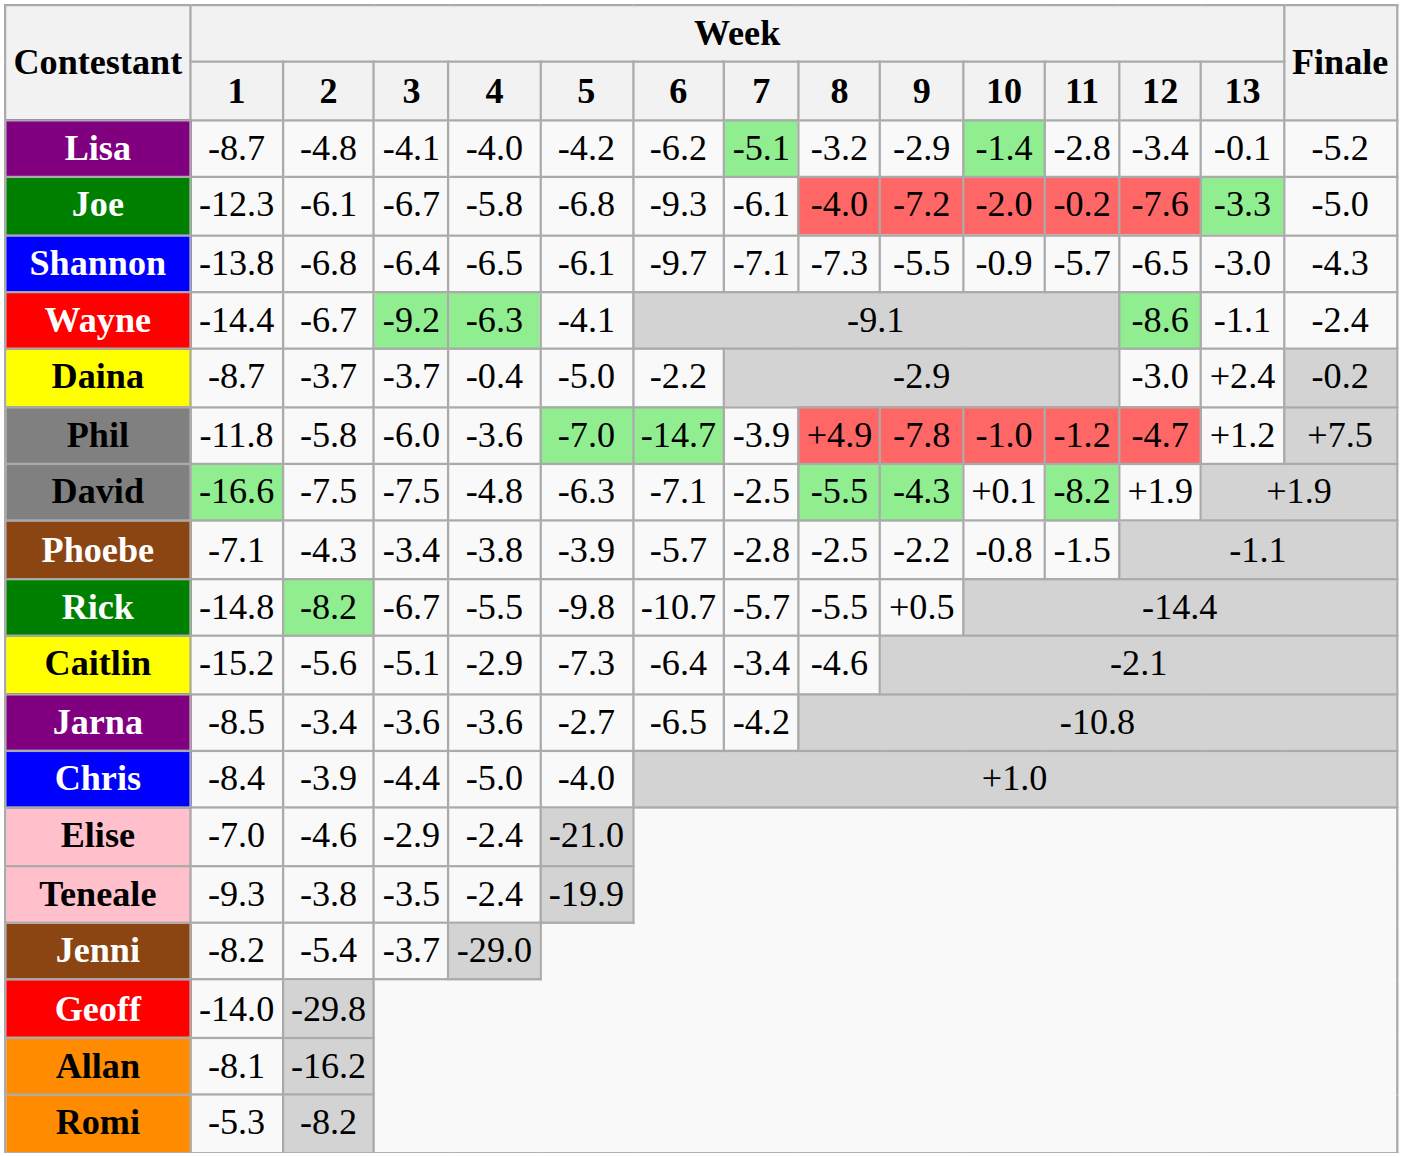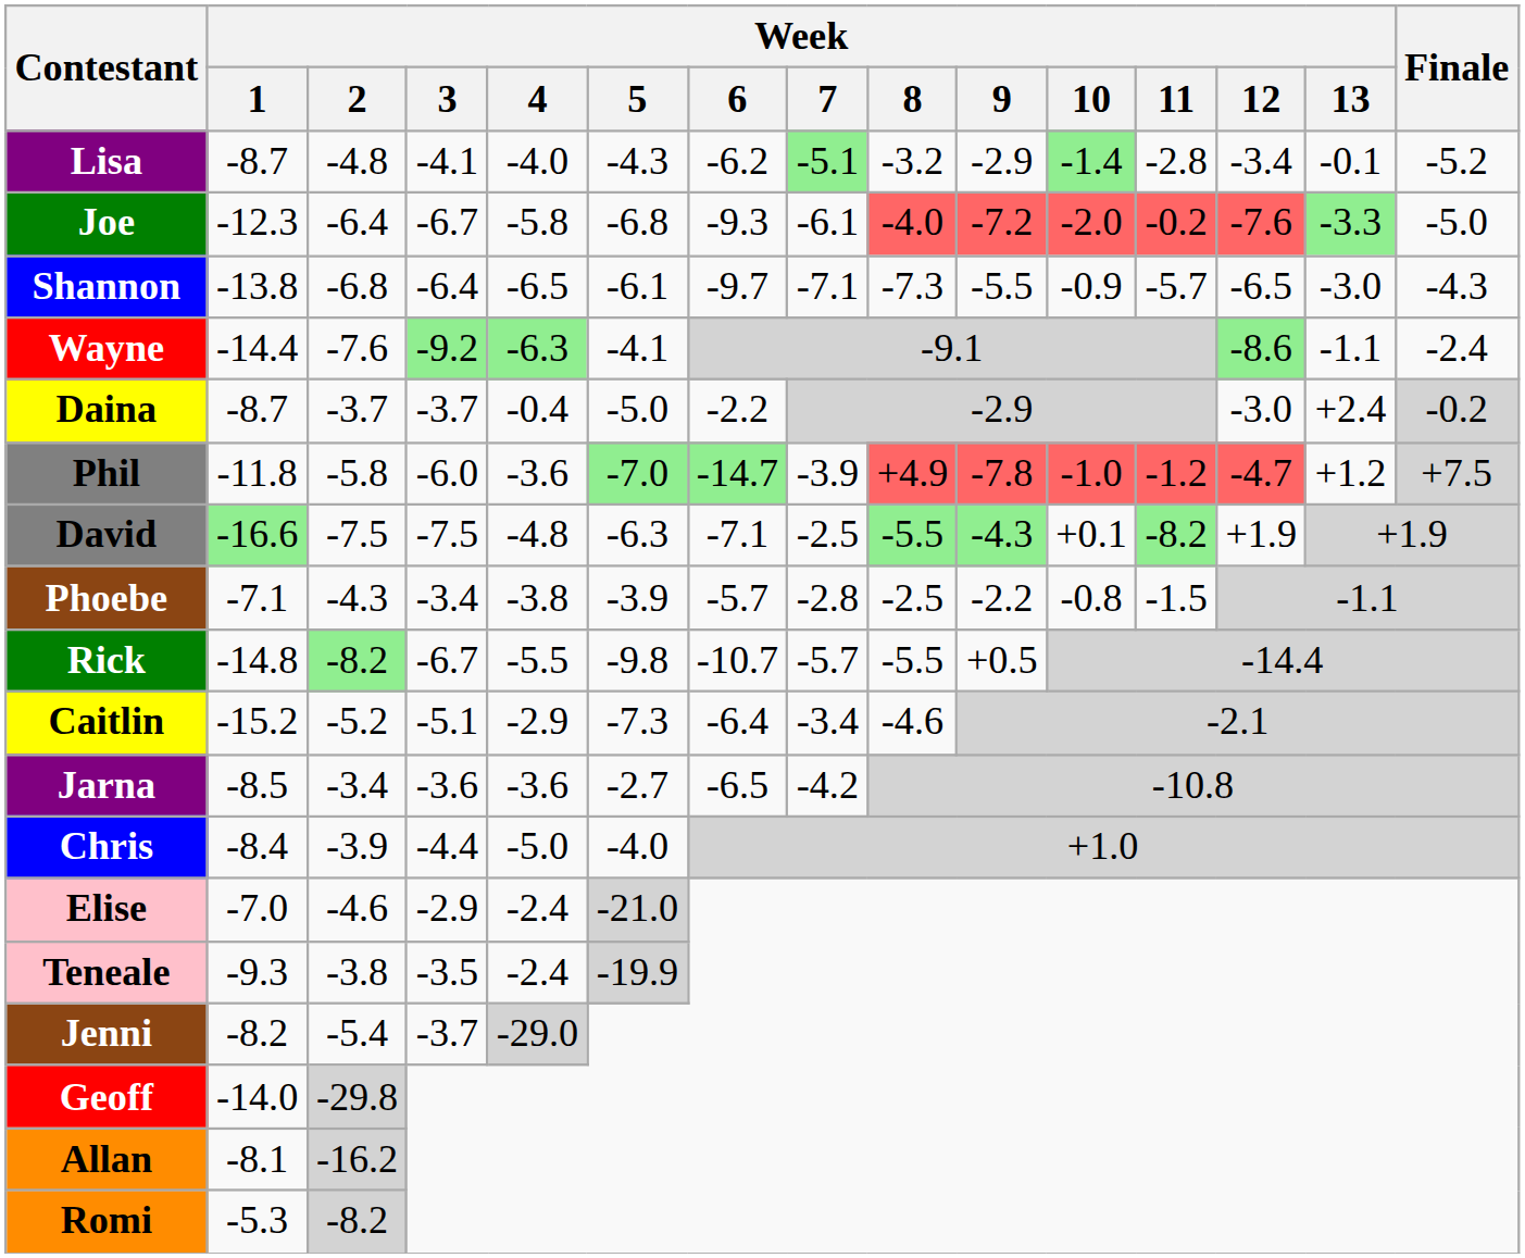 <table class="wikitable" style="text-align:center">
 <tr>
 <th rowspan=2>Contestant</th>
 <th colspan=13>Week</th>
 <th rowspan=2>Finale</th>
 </tr>
 <tr>
 <th>1</th>
 <th>2</th>
 <th>3</th>
 <th>4</th>
 <th>5</th>
 <th>6</th>
 <th>7</th>
 <th>8</th>
 <th>9</th>
 <th>10</th>
 <th>11</th>
 <th>12</th>
 <th>13</th>
 </tr>
 <tr>
 <td style="background:purple;color:white;"><strong>Lisa</strong></td>
 <td>-8.7</td>
 <td>-4.8</td>
 <td>-4.1</td>
 <td>-4.0</td>
-<td>-4.2</td>
+<td>-4.3</td>
 <td>-6.2</td>
 <td style="background:lightgreen;">-5.1</td>
 <td>-3.2</td>
 <td>-2.9</td>
 <td style="background:lightgreen;">-1.4</td>
 <td>-2.8</td>
 <td>-3.4</td>
 <td>-0.1</td>
 <td>-5.2</td>
 </tr>
 <tr>
 <td style="background:green;color:white;"><strong>Joe</strong></td>
 <td>-12.3</td>
-<td>-6.1</td>
+<td>-6.4</td>
 <td>-6.7</td>
 <td>-5.8</td>
 <td>-6.8</td>
 <td>-9.3</td>
 <td>-6.1</td>
 <td style="background:#FF6666;">-4.0</td>
 <td style="background:#FF6666;">-7.2</td>
 <td style="background:#FF6666;">-2.0</td>
 <td style="background:#FF6666;">-0.2</td>
 <td style="background:#FF6666;">-7.6</td>
 <td style="background:lightgreen;">-3.3</td>
 <td>-5.0</td>
 </tr>
 <tr>
 <td style="background:blue;color:white;"><strong>Shannon</strong></td>
 <td>-13.8</td>
 <td>-6.8</td>
 <td>-6.4</td>
 <td>-6.5</td>
 <td>-6.1</td>
 <td>-9.7</td>
 <td>-7.1</td>
 <td>-7.3</td>
 <td>-5.5</td>
 <td>-0.9</td>
 <td>-5.7</td>
 <td>-6.5</td>
 <td>-3.0</td>
 <td>-4.3</td>
 </tr>
 <tr>
 <td style="background:red;color:white;"><strong>Wayne</strong></td>
 <td>-14.4</td>
-<td>-6.7</td>
+<td>-7.6</td>
 <td style="background:lightgreen;">-9.2</td>
 <td style="background:lightgreen;">-6.3</td>
 <td>-4.1</td>
 <td style="background:lightgrey;" colspan=6>-9.1</td>
 <td style="background:lightgreen;">-8.6</td>
 <td>-1.1</td>
 <td>-2.4</td>
 </tr>
 <tr>
 <td style="background:yellow;"><strong>Daina</strong></td>
 <td>-8.7</td>
 <td>-3.7</td>
 <td>-3.7</td>
 <td>-0.4</td>
 <td>-5.0</td>
 <td>-2.2</td>
 <td style="background:lightgrey;" colspan=5>-2.9</td>
 <td>-3.0</td>
 <td>+2.4</td>
 <td style="background:lightgrey;">-0.2</td>
 </tr>
 <tr>
 <td style="background:gray;"><strong>Phil</strong></td>
 <td>-11.8</td>
 <td>-5.8</td>
 <td>-6.0</td>
 <td>-3.6</td>
 <td style="background:lightgreen;">-7.0</td>
 <td style="background:lightgreen;">-14.7</td>
 <td>-3.9</td>
 <td style="background:#FF6666;">+4.9</td>
 <td style="background:#FF6666;">-7.8</td>
 <td style="background:#FF6666;">-1.0</td>
 <td style="background:#FF6666;">-1.2</td>
 <td style="background:#FF6666;">-4.7</td>
 <td>+1.2</td>
 <td style="background:lightgrey;">+7.5</td>
 </tr>
 <tr>
 <td style="background:gray;"><strong>David</strong></td>
 <td style="background:lightgreen;">-16.6</td>
 <td>-7.5</td>
 <td>-7.5</td>
 <td>-4.8</td>
 <td>-6.3</td>
 <td>-7.1</td>
 <td>-2.5</td>
 <td style="background:lightgreen;">-5.5</td>
 <td style="background:lightgreen;">-4.3</td>
 <td>+0.1</td>
 <td style="background:lightgreen;">-8.2</td>
 <td>+1.9</td>
 <td style="background:lightgrey;" colspan=2>+1.9</td>
 </tr>
 <tr>
 <td style="background:saddlebrown;color:white;"><strong>Phoebe</strong></td>
 <td>-7.1</td>
 <td>-4.3</td>
 <td>-3.4</td>
 <td>-3.8</td>
 <td>-3.9</td>
 <td>-5.7</td>
 <td>-2.8</td>
 <td>-2.5</td>
 <td>-2.2</td>
 <td>-0.8</td>
 <td>-1.5</td>
 <td style="background:lightgrey;" colspan=3>-1.1</td>
 </tr>
 <tr>
 <td style="background:green;color:white;"><strong>Rick</strong></td>
 <td>-14.8</td>
 <td style="background:lightgreen;">-8.2</td>
 <td>-6.7</td>
 <td>-5.5</td>
 <td>-9.8</td>
 <td>-10.7</td>
 <td>-5.7</td>
 <td>-5.5</td>
 <td>+0.5</td>
 <td style="background:lightgrey;" colspan=5>-14.4</td>
 </tr>
 <tr>
 <td style="background:yellow;"><strong>Caitlin</strong></td>
 <td>-15.2</td>
-<td>-5.6</td>
+<td>-5.2</td>
 <td>-5.1</td>
 <td>-2.9</td>
 <td>-7.3</td>
 <td>-6.4</td>
 <td>-3.4</td>
 <td>-4.6</td>
 <td style="background:lightgrey;" colspan=6>-2.1</td>
 </tr>
 <tr>
 <td style="background:purple;color:white;"><strong>Jarna</strong></td>
 <td>-8.5</td>
 <td>-3.4</td>
 <td>-3.6</td>
 <td>-3.6</td>
 <td>-2.7</td>
 <td>-6.5</td>
 <td>-4.2</td>
 <td style="background:lightgrey;" colspan=7>-10.8</td>
 </tr>
 <tr>
 <td style="background:blue;color:white;"><strong>Chris</strong></td>
 <td>-8.4</td>
 <td>-3.9</td>
 <td>-4.4</td>
 <td>-5.0</td>
 <td>-4.0</td>
 <td style="background:lightgrey;" colspan=9>+1.0</td>
 </tr>
 <tr>
 <td style="background:pink;"><strong>Elise</strong></td>
 <td>-7.0</td>
 <td>-4.6</td>
 <td>-2.9</td>
 <td>-2.4</td>
 <td style="background:lightgrey;"0>-21.0</td>
 </tr>
 <tr>
 <td style="background:pink;"><strong>Teneale</strong></td>
 <td>-9.3</td>
 <td>-3.8</td>
 <td>-3.5</td>
 <td>-2.4</td>
 <td style="background:lightgrey;"0>-19.9</td>
 </tr>
 <tr>
 <td style="background:saddlebrown;color:white;"><strong>Jenni</strong></td>
 <td>-8.2</td>
 <td>-5.4</td>
 <td>-3.7</td>
 <td style="background:lightgrey;"1>-29.0</td>
 </tr>
 <tr>
 <td style="background:red;color:white;"><strong>Geoff</strong></td>
 <td>-14.0</td>
 <td style="background:lightgrey;"3>-29.8</td>
 </tr>
 <tr>
 <td style="background:darkorange;"><strong>Allan</strong></td>
 <td>-8.1</td>
 <td style="background:lightgrey;"3>-16.2</td>
 </tr>
 <tr>
 <td style="background:darkorange;"><strong>Romi</strong></td>
 <td>-5.3</td>
 <td style="background:lightgrey;"3>-8.2</td>
 </tr>
 </table>
